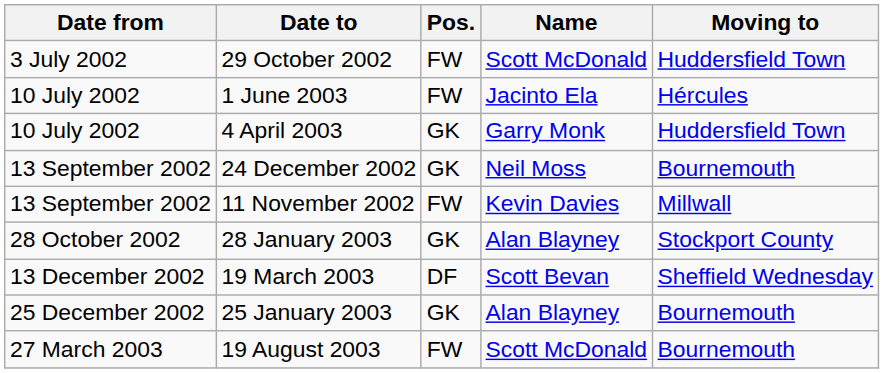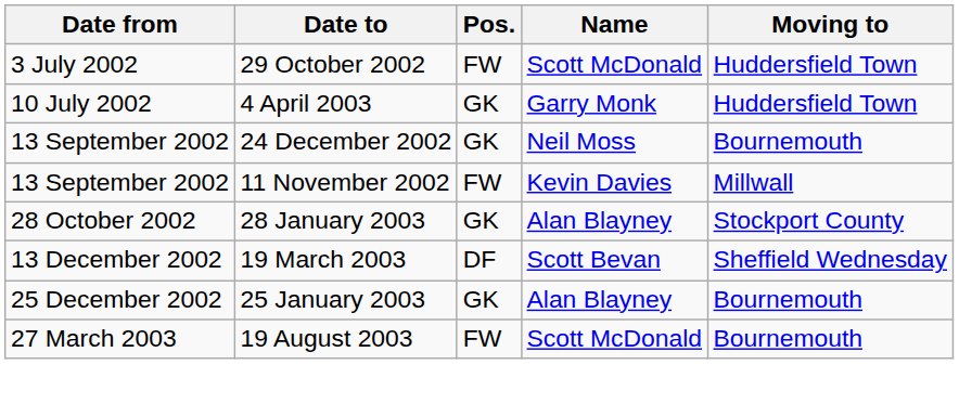 <table class="wikitable">
 <tr>
 <th>Date from</th>
 <th>Date to</th>
 <th>Pos.</th>
 <th>Name</th>
 <th>Moving to</th>
 </tr>
 <tr>
 <td>3 July 2002</td>
 <td>29 October 2002</td>
 <td>FW</td>
 <td> <a href='#'>Scott McDonald</a></td>
 <td> <a href='#'>Huddersfield Town</a></td>
-</tr>
-<tr>
-<td>10 July 2002</td>
-<td>1 June 2003</td>
-<td>FW</td>
-<td> <a href='#'>Jacinto Ela</a></td>
-<td> <a href='#'>Hércules</a></td>
 </tr>
 <tr>
 <td>10 July 2002</td>
 <td>4 April 2003</td>
 <td>GK</td>
 <td> <a href='#'>Garry Monk</a></td>
 <td> <a href='#'>Huddersfield Town</a></td>
 </tr>
 <tr>
 <td>13 September 2002</td>
 <td>24 December 2002</td>
 <td>GK</td>
 <td> <a href='#'>Neil Moss</a></td>
 <td> <a href='#'>Bournemouth</a></td>
 </tr>
 <tr>
 <td>13 September 2002</td>
 <td>11 November 2002</td>
 <td>FW</td>
 <td> <a href='#'>Kevin Davies</a></td>
 <td> <a href='#'>Millwall</a></td>
 </tr>
 <tr>
 <td>28 October 2002</td>
 <td>28 January 2003</td>
 <td>GK</td>
 <td> <a href='#'>Alan Blayney</a></td>
 <td> <a href='#'>Stockport County</a></td>
 </tr>
 <tr>
 <td>13 December 2002</td>
 <td>19 March 2003</td>
 <td>DF</td>
 <td> <a href='#'>Scott Bevan</a></td>
 <td> <a href='#'>Sheffield Wednesday</a></td>
 </tr>
 <tr>
 <td>25 December 2002</td>
 <td>25 January 2003</td>
 <td>GK</td>
 <td> <a href='#'>Alan Blayney</a></td>
 <td> <a href='#'>Bournemouth</a></td>
 </tr>
 <tr>
 <td>27 March 2003</td>
 <td>19 August 2003</td>
 <td>FW</td>
 <td> <a href='#'>Scott McDonald</a></td>
 <td> <a href='#'>Bournemouth</a></td>
 </tr>
 </table>
